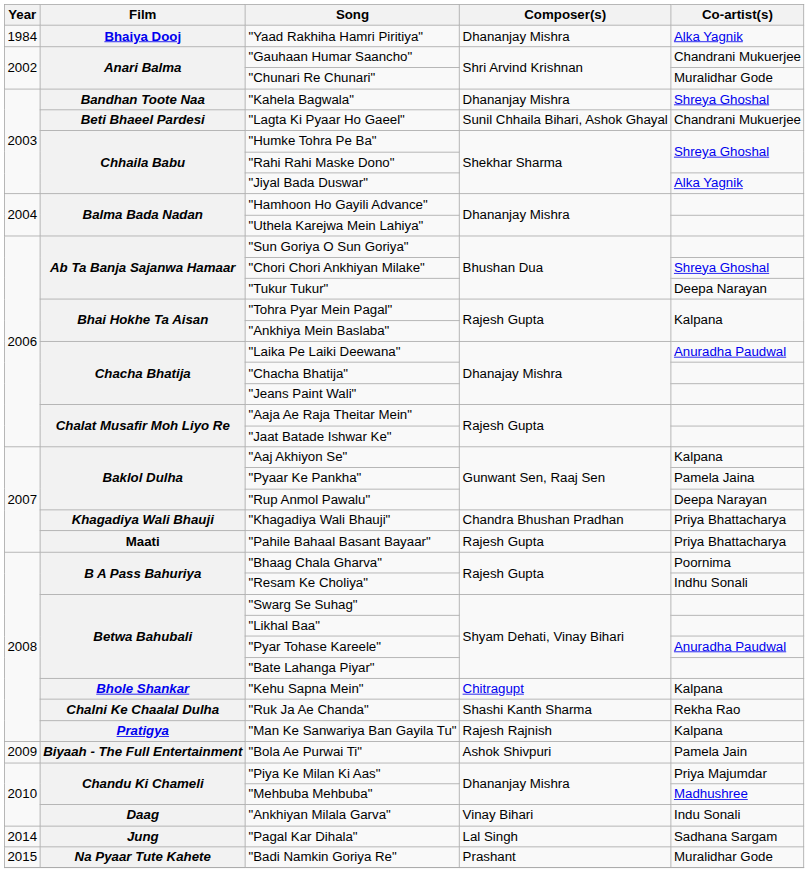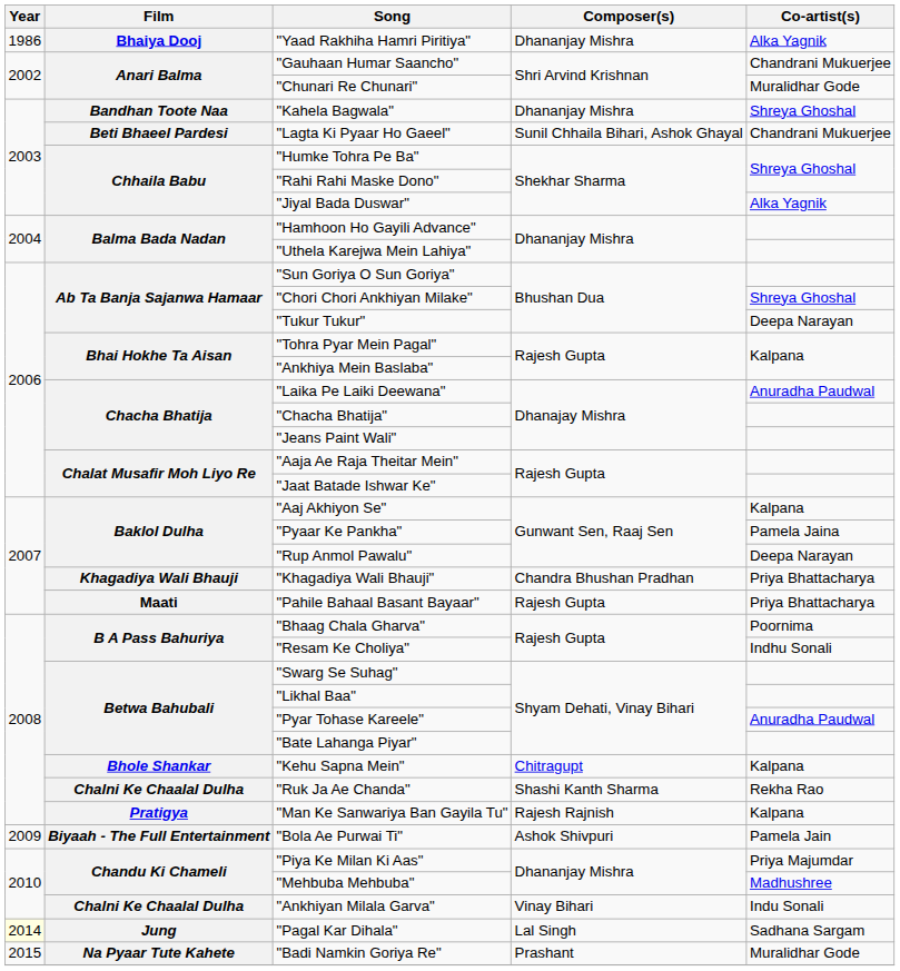 <table class="wikitable">
 <tr>
 <th>Year</th>
 <th>Film</th>
 <th>Song</th>
 <th>Composer(s)</th>
 <th>Co-artist(s)</th>
 </tr>
 <tr>
-<td>1984</td>
+<td>1986</td>
 <th><a href='#'>Bhaiya Dooj</a></th>
 <td>"Yaad Rakhiha Hamri Piritiya"</td>
 <td>Dhananjay Mishra</td>
 <td><a href='#'>Alka Yagnik</a></td>
 </tr>
 <tr>
 <td rowspan="2">2002</td>
 <th rowspan="2"><em>Anari Balma</em></th>
 <td>"Gauhaan Humar Saancho"</td>
 <td rowspan="2">Shri Arvind Krishnan</td>
 <td>Chandrani Mukuerjee</td>
 </tr>
 <tr>
 <td>"Chunari Re Chunari"</td>
 <td>Muralidhar Gode</td>
 </tr>
 <tr>
 <td rowspan="5">2003</td>
 <th><em>Bandhan Toote Naa</em></th>
 <td>"Kahela Bagwala"</td>
 <td>Dhananjay Mishra</td>
 <td><a href='#'>Shreya Ghoshal</a></td>
 </tr>
 <tr>
 <th><em>Beti Bhaeel Pardesi</em></th>
 <td>"Lagta Ki Pyaar Ho Gaeel"</td>
 <td>Sunil Chhaila Bihari, Ashok Ghayal</td>
 <td>Chandrani Mukuerjee</td>
 </tr>
 <tr>
 <th rowspan="3"><em>Chhaila Babu</em></th>
 <td>"Humke Tohra Pe Ba"</td>
 <td rowspan="3">Shekhar Sharma</td>
 <td rowspan="2"><a href='#'>Shreya Ghoshal</a></td>
 </tr>
 <tr>
 <td>"Rahi Rahi Maske Dono"</td>
 </tr>
 <tr>
 <td>"Jiyal Bada Duswar"</td>
 <td><a href='#'>Alka Yagnik</a></td>
 </tr>
 <tr>
 <td rowspan="2">2004</td>
 <th rowspan="2"><em>Balma Bada Nadan</em></th>
 <td>"Hamhoon Ho Gayili Advance"</td>
 <td rowspan="2">Dhananjay Mishra</td>
 <td></td>
 </tr>
 <tr>
 <td>"Uthela Karejwa Mein Lahiya"</td>
 <td></td>
 </tr>
 <tr>
 <td rowspan="10">2006</td>
 <th rowspan="3"><em>Ab Ta Banja Sajanwa Hamaar</em></th>
 <td>"Sun Goriya O Sun Goriya"</td>
 <td rowspan="3">Bhushan Dua</td>
 <td></td>
 </tr>
 <tr>
 <td>"Chori Chori Ankhiyan Milake"</td>
 <td><a href='#'>Shreya Ghoshal</a></td>
 </tr>
 <tr>
 <td>"Tukur Tukur"</td>
 <td>Deepa Narayan</td>
 </tr>
 <tr>
 <th rowspan="2"><em>Bhai Hokhe Ta Aisan</em></th>
 <td>"Tohra Pyar Mein Pagal"</td>
 <td rowspan="2">Rajesh Gupta</td>
 <td rowspan="2">Kalpana</td>
 </tr>
 <tr>
 <td>"Ankhiya Mein Baslaba"</td>
 </tr>
 <tr>
 <th rowspan="3"><em>Chacha Bhatija</em></th>
 <td>"Laika Pe Laiki Deewana"</td>
 <td rowspan="3">Dhanajay Mishra</td>
 <td><a href='#'>Anuradha Paudwal</a></td>
 </tr>
 <tr>
 <td>"Chacha Bhatija"</td>
 <td></td>
 </tr>
 <tr>
 <td>"Jeans Paint Wali"</td>
 <td></td>
 </tr>
 <tr>
 <th rowspan="2"><em>Chalat Musafir Moh Liyo Re</em></th>
 <td>"Aaja Ae Raja Theitar Mein"</td>
 <td rowspan="2">Rajesh Gupta</td>
 <td></td>
 </tr>
 <tr>
 <td>"Jaat Batade Ishwar Ke"</td>
 <td></td>
 </tr>
 <tr>
 <td rowspan="5">2007</td>
 <th rowspan="3"><em>Baklol Dulha</em></th>
 <td>"Aaj Akhiyon Se"</td>
 <td rowspan="3">Gunwant Sen, Raaj Sen</td>
 <td>Kalpana</td>
 </tr>
 <tr>
 <td>"Pyaar Ke Pankha"</td>
 <td>Pamela Jaina</td>
 </tr>
 <tr>
 <td>"Rup Anmol Pawalu"</td>
 <td>Deepa Narayan</td>
 </tr>
 <tr>
 <th><em>Khagadiya Wali Bhauji</em></th>
 <td>"Khagadiya Wali Bhauji"</td>
 <td>Chandra Bhushan Pradhan</td>
 <td>Priya Bhattacharya</td>
 </tr>
 <tr>
 <th>Maati</th>
 <td>"Pahile Bahaal Basant Bayaar"</td>
 <td>Rajesh Gupta</td>
 <td>Priya Bhattacharya</td>
 </tr>
 <tr>
 <td rowspan="9">2008</td>
 <th rowspan="2"><em>B A Pass Bahuriya</em></th>
 <td>"Bhaag Chala Gharva"</td>
 <td rowspan="2">Rajesh Gupta</td>
 <td>Poornima</td>
 </tr>
 <tr>
 <td>"Resam Ke Choliya"</td>
 <td>Indhu Sonali</td>
 </tr>
 <tr>
 <th rowspan="4"><em>Betwa Bahubali</em></th>
 <td>"Swarg Se Suhag"</td>
 <td rowspan="4">Shyam Dehati, Vinay Bihari</td>
 <td></td>
 </tr>
 <tr>
 <td>"Likhal Baa"</td>
 <td></td>
 </tr>
 <tr>
 <td>"Pyar Tohase Kareele"</td>
 <td><a href='#'>Anuradha Paudwal</a></td>
 </tr>
 <tr>
 <td>"Bate Lahanga Piyar"</td>
 <td></td>
 </tr>
 <tr>
 <th><em><a href='#'>Bhole Shankar</a></em></th>
 <td>"Kehu Sapna Mein"</td>
 <td><a href='#'>Chitragupt</a></td>
 <td>Kalpana</td>
 </tr>
 <tr>
 <th><em>Chalni Ke Chaalal Dulha</em></th>
 <td>"Ruk Ja Ae Chanda"</td>
 <td>Shashi Kanth Sharma</td>
 <td>Rekha Rao</td>
 </tr>
 <tr>
 <th><em><a href='#'>Pratigya</a></em></th>
 <td>"Man Ke Sanwariya Ban Gayila Tu"</td>
 <td>Rajesh Rajnish</td>
 <td>Kalpana</td>
 </tr>
 <tr>
 <td>2009</td>
 <th><em>Biyaah - The Full Entertainment</em></th>
 <td>"Bola Ae Purwai Ti"</td>
 <td>Ashok Shivpuri</td>
 <td>Pamela Jain</td>
 </tr>
 <tr>
 <td rowspan="3">2010</td>
 <th rowspan="2"><em>Chandu Ki Chameli</em></th>
 <td>"Piya Ke Milan Ki Aas"</td>
 <td rowspan="2">Dhananjay Mishra</td>
 <td>Priya Majumdar</td>
 </tr>
 <tr>
 <td>"Mehbuba Mehbuba"</td>
 <td><a href='#'>Madhushree</a></td>
 </tr>
 <tr>
-<th><em>Daag</em></th>
+<th><em>Chalni Ke Chaalal Dulha</em></th>
 <td>"Ankhiyan Milala Garva"</td>
 <td>Vinay Bihari</td>
 <td>Indu Sonali</td>
 </tr>
 <tr>
-<td>2014</td>
+<td style="background: lightyellow;">2014</td>
 <th><em>Jung</em></th>
 <td>"Pagal Kar Dihala"</td>
 <td>Lal Singh</td>
 <td>Sadhana Sargam</td>
 </tr>
 <tr>
 <td>2015</td>
 <th><em>Na Pyaar Tute Kahete</em></th>
 <td>"Badi Namkin Goriya Re"</td>
 <td>Prashant</td>
 <td>Muralidhar Gode</td>
 </tr>
 <tr>
 </tr>
 </table>
